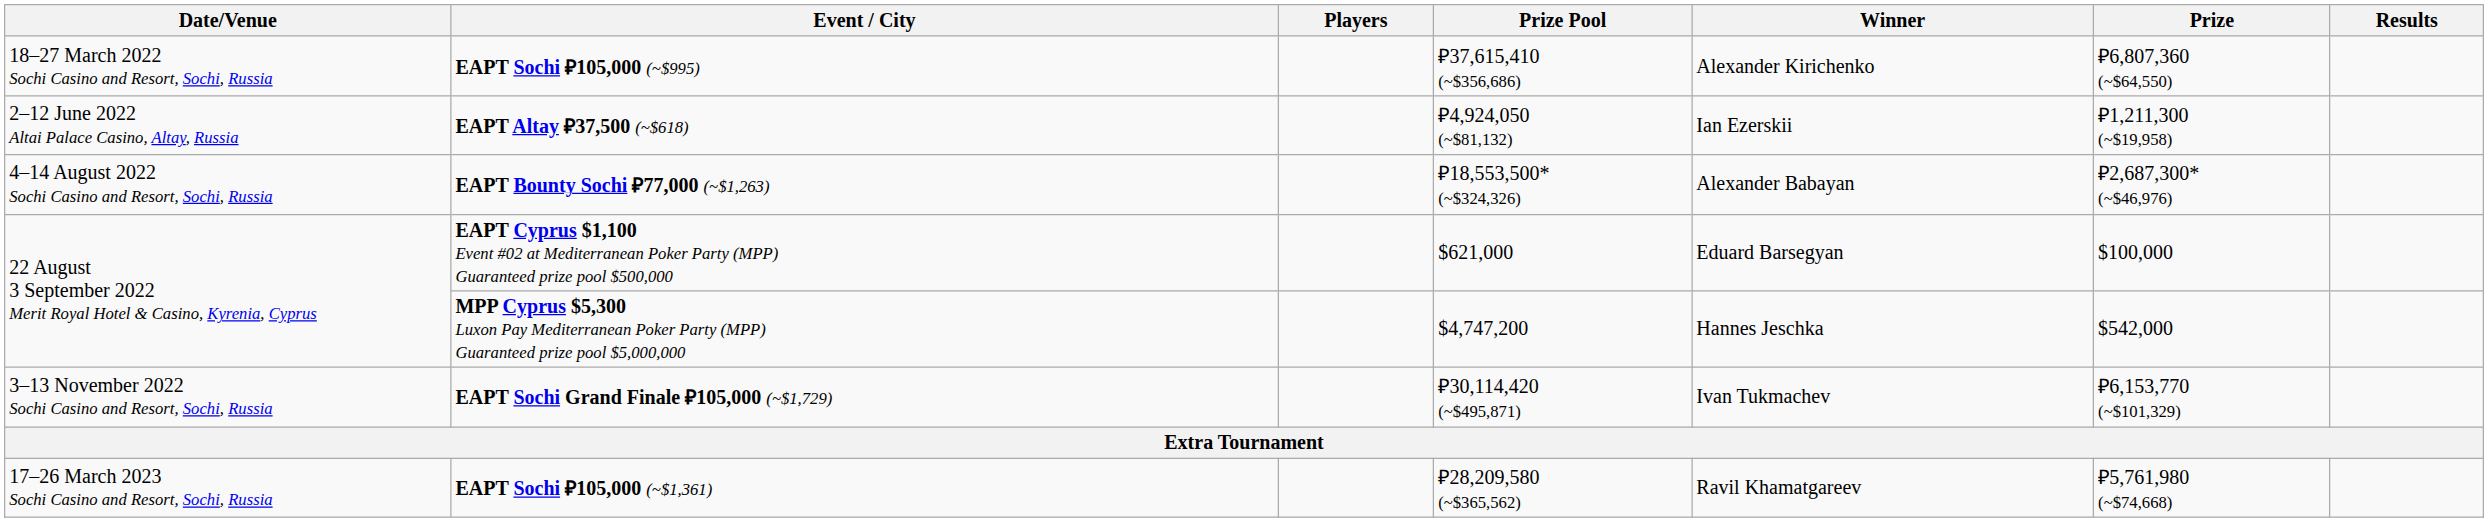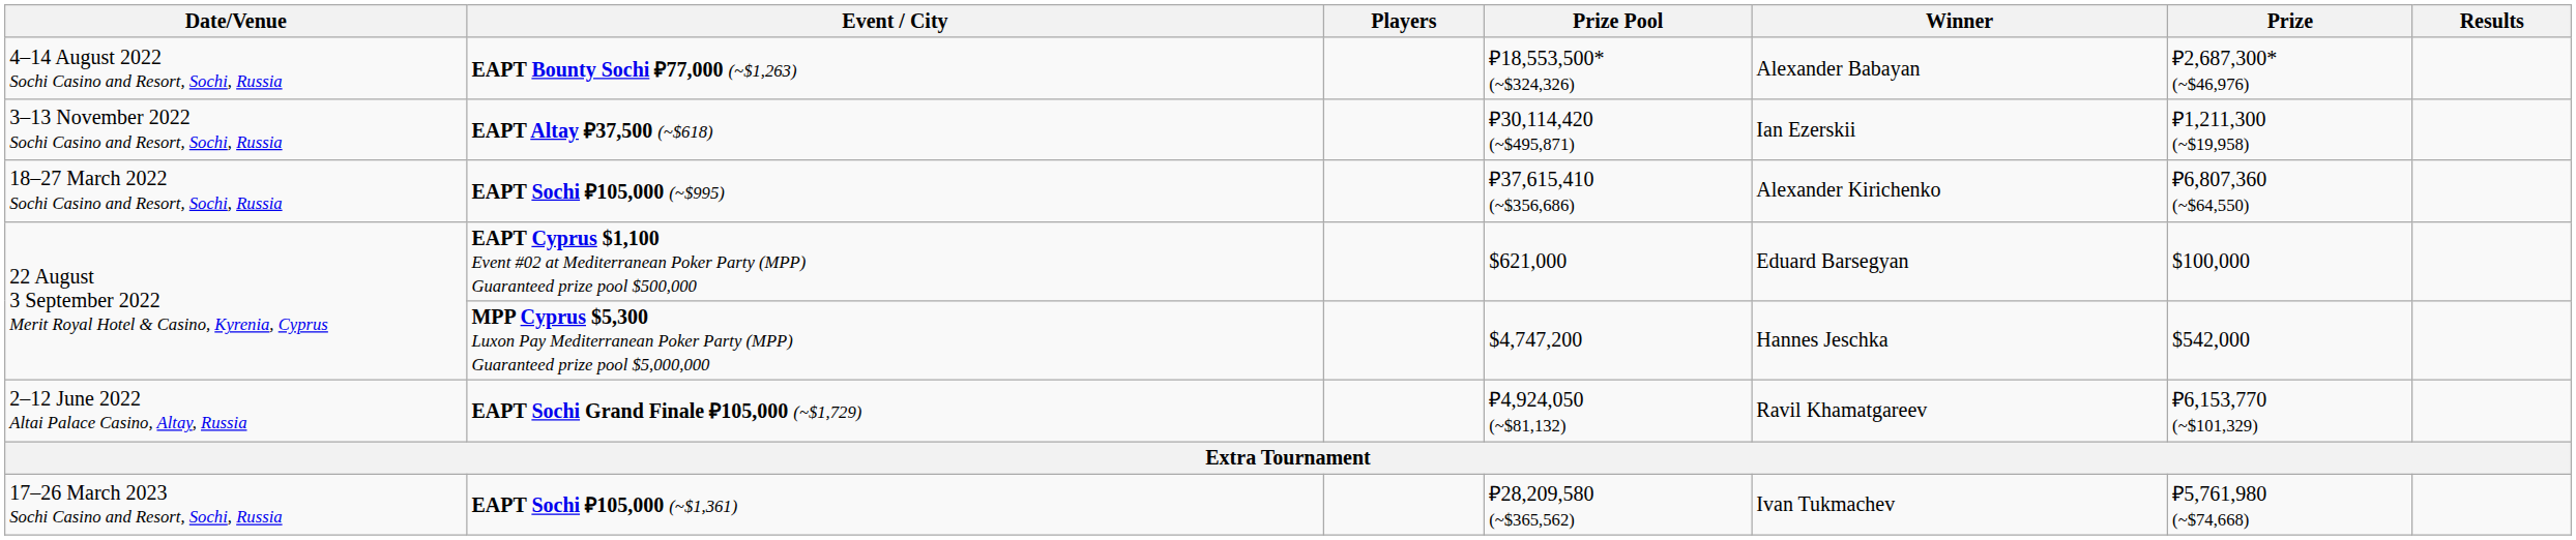 <table class="wikitable" width="100%">
 <tr>
 <th width="18%">Date/Venue</th>
 <th !width="16%">Event / City</th>
 <th !width="11%">Players</th>
 <th !width="12%">Prize Pool</th>
 <th !width="18%">Winner</th>
 <th !width="12%">Prize</th>
 <th !width="11%">Results</th>
 </tr>
 <tr>
+<td>4–14 August 2022<br><small><em>Sochi Casino and Resort, <a href='#'>Sochi</a>, <a href='#'>Russia</a></em></small></td>
+<td> <strong>EAPT <a href='#'>Bounty Sochi</a> ₽77,000</strong> <small><em>(~$1,263)</em></small></td>
+<td></td>
+<td>₽18,553,500*<br><small>(~$324,326)</small></td>
+<td> Alexander Babayan</td>
+<td>₽2,687,300*<br><small>(~$46,976)</small></td>
+<td></td>
+</tr>
+<tr>
+<td>3–13 November 2022<br><small><em>Sochi Casino and Resort, <a href='#'>Sochi</a>, <a href='#'>Russia</a></em></small></td>
+<td> <strong>EAPT <a href='#'>Altay</a> ₽37,500</strong> <small><em>(~$618)</em></small></td>
+<td></td>
+<td>₽30,114,420<br><small>(~$495,871)</small></td>
+<td> Ian Ezerskii</td>
+<td>₽1,211,300<br><small>(~$19,958)</small></td>
+<td></td>
+</tr>
+<tr>
 <td>18–27 March 2022<br><small><em>Sochi Casino and Resort, <a href='#'>Sochi</a>, <a href='#'>Russia</a></em></small></td>
 <td> <strong>EAPT <a href='#'>Sochi</a> ₽105,000</strong> <small><em>(~$995)</em></small></td>
 <td></td>
 <td>₽37,615,410<br><small>(~$356,686)</small></td>
 <td> Alexander Kirichenko</td>
 <td>₽6,807,360<br><small>(~$64,550)</small></td>
-<td></td>
-</tr>
-<tr>
-<td>2–12 June 2022<br><small><em>Altai Palace Casino, <a href='#'>Altay</a>, <a href='#'>Russia</a></em></small></td>
-<td> <strong>EAPT <a href='#'>Altay</a> ₽37,500</strong> <small><em>(~$618)</em></small></td>
-<td></td>
-<td>₽4,924,050<br><small>(~$81,132)</small></td>
-<td> Ian Ezerskii</td>
-<td>₽1,211,300<br><small>(~$19,958)</small></td>
-<td></td>
-</tr>
-<tr>
-<td>4–14 August 2022<br><small><em>Sochi Casino and Resort, <a href='#'>Sochi</a>, <a href='#'>Russia</a></em></small></td>
-<td> <strong>EAPT <a href='#'>Bounty Sochi</a> ₽77,000</strong> <small><em>(~$1,263)</em></small></td>
-<td></td>
-<td>₽18,553,500*<br><small>(~$324,326)</small></td>
-<td> Alexander Babayan</td>
-<td>₽2,687,300*<br><small>(~$46,976)</small></td>
 <td></td>
 </tr>
 <tr>
 <td rowspan="2">22 August<br>3 September 2022<br><small><em>Merit Royal Hotel & Casino, <a href='#'>Kyrenia</a>, <a href='#'>Cyprus</a></em></small></td>
 <td> <strong>EAPT <a href='#'>Cyprus</a> $1,100</strong><br><small><em>Event #02 at Mediterranean Poker Party (MPP)</em></small><br><small><em>Guaranteed prize pool $500,000</em></small></td>
 <td></td>
 <td>$621,000</td>
 <td> Eduard Barsegyan</td>
 <td>$100,000</td>
 <td></td>
 </tr>
 <tr>
 <td> <strong>MPP <a href='#'>Cyprus</a> $5,300</strong><br><small><em>Luxon Pay Mediterranean Poker Party (MPP)</em></small><br><small><em>Guaranteed prize pool $5,000,000</em></small></td>
 <td></td>
 <td>$4,747,200</td>
 <td> Hannes Jeschka</td>
 <td>$542,000</td>
 <td></td>
 </tr>
 <tr>
-<td>3–13 November 2022<br><small><em>Sochi Casino and Resort, <a href='#'>Sochi</a>, <a href='#'>Russia</a></em></small></td>
+<td>2–12 June 2022<br><small><em>Altai Palace Casino, <a href='#'>Altay</a>, <a href='#'>Russia</a></em></small></td>
 <td> <strong>EAPT <a href='#'>Sochi</a> Grand Finale ₽105,000</strong> <small><em>(~$1,729)</em></small></td>
 <td></td>
-<td>₽30,114,420<br><small>(~$495,871)</small></td>
-<td> Ivan Tukmachev</td>
+<td>₽4,924,050<br><small>(~$81,132)</small></td>
+<td> Ravil Khamatgareev</td>
 <td>₽6,153,770<br><small>(~$101,329)</small></td>
 <td></td>
 </tr>
 <tr>
 <th colspan="7">Extra Tournament</th>
 </tr>
 <tr>
 <td>17–26 March 2023<br><small><em>Sochi Casino and Resort, <a href='#'>Sochi</a>, <a href='#'>Russia</a></em></small></td>
 <td> <strong>EAPT <a href='#'>Sochi</a> ₽105,000</strong> <small><em>(~$1,361)</em></small></td>
 <td></td>
 <td>₽28,209,580<br><small>(~$365,562)</small></td>
-<td> Ravil Khamatgareev</td>
+<td> Ivan Tukmachev</td>
 <td>₽5,761,980<br><small>(~$74,668)</small></td>
 <td></td>
 </tr>
 </table>
